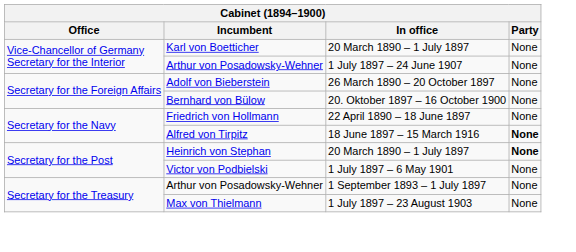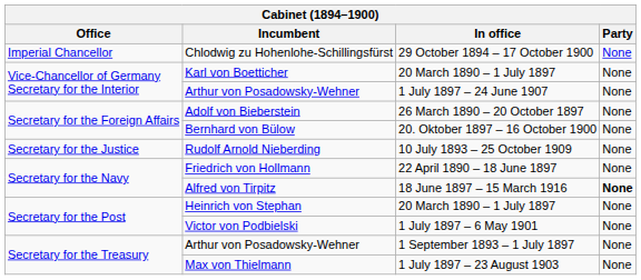 <table class="wikitable" style="font-size: 90%;">
 <tr>
 <th colspan=4>Cabinet (1894–1900) </th>
 </tr>
 <tr>
 <th colspan=1>Office</th>
 <th colspan=1>Incumbent</th>
 <th colspan=1>In office</th>
 <th colspan=1>Party</th>
+</tr>
+<tr>
+<td><a href='#'>Imperial Chancellor</a></td>
+<td>Chlodwig zu Hohenlohe-Schillingsfürst</td>
+<td>29 October 1894 – 17 October 1900</td>
+<td><a href='#'>None</a></td>
 </tr>
 <tr>
 <td rowspan=2><a href='#'>Vice-Chancellor of Germany</a><br><a href='#'>Secretary for the Interior</a></td>
 <td><a href='#'>Karl von Boetticher</a></td>
 <td>20 March 1890 – 1 July 1897</td>
 <td>None</td>
 </tr>
 <tr>
 <td><a href='#'>Arthur von Posadowsky-Wehner</a></td>
 <td>1 July 1897 – 24 June 1907</td>
 <td>None</td>
 </tr>
 <tr>
 <td rowspan=2><a href='#'>Secretary for the Foreign Affairs</a></td>
 <td><a href='#'>Adolf von Bieberstein</a></td>
 <td>26 March 1890 – 20 October 1897</td>
 <td>None</td>
 </tr>
 <tr>
 <td><a href='#'>Bernhard von Bülow</a></td>
 <td>20. Oktober 1897 – 16 October 1900</td>
 <td>None</td>
 </tr>
 <tr>
+<td><a href='#'>Secretary for the Justice</a></td>
+<td><a href='#'>Rudolf Arnold Nieberding</a></td>
+<td>10 July 1893 – 25 October 1909</td>
+<td>None</td>
+</tr>
+<tr>
 <td rowspan=2><a href='#'>Secretary for the Navy</a></td>
 <td><a href='#'>Friedrich von Hollmann</a></td>
 <td>22 April 1890 – 18 June 1897</td>
 <td>None</td>
 </tr>
 <tr>
 <td><a href='#'>Alfred von Tirpitz</a></td>
 <td>18 June 1897 – 15 March 1916</td>
 <td><strong>None</strong></td>
 </tr>
 <tr>
 <td rowspan=2><a href='#'>Secretary for the Post</a></td>
 <td><a href='#'>Heinrich von Stephan</a></td>
 <td>20 March 1890 – 1 July 1897</td>
-<td><strong>None</strong></td>
+<td>None</td>
 </tr>
 <tr>
 <td><a href='#'>Victor von Podbielski</a></td>
 <td>1 July 1897 – 6 May 1901</td>
 <td>None</td>
 </tr>
 <tr>
 <td rowspan=2><a href='#'>Secretary for the Treasury</a></td>
 <td>Arthur von Posadowsky-Wehner</td>
 <td>1 September 1893 – 1 July 1897</td>
 <td>None</td>
 </tr>
 <tr>
 <td><a href='#'>Max von Thielmann</a></td>
 <td>1 July 1897 – 23 August 1903</td>
 <td>None</td>
 </tr>
 </table>
